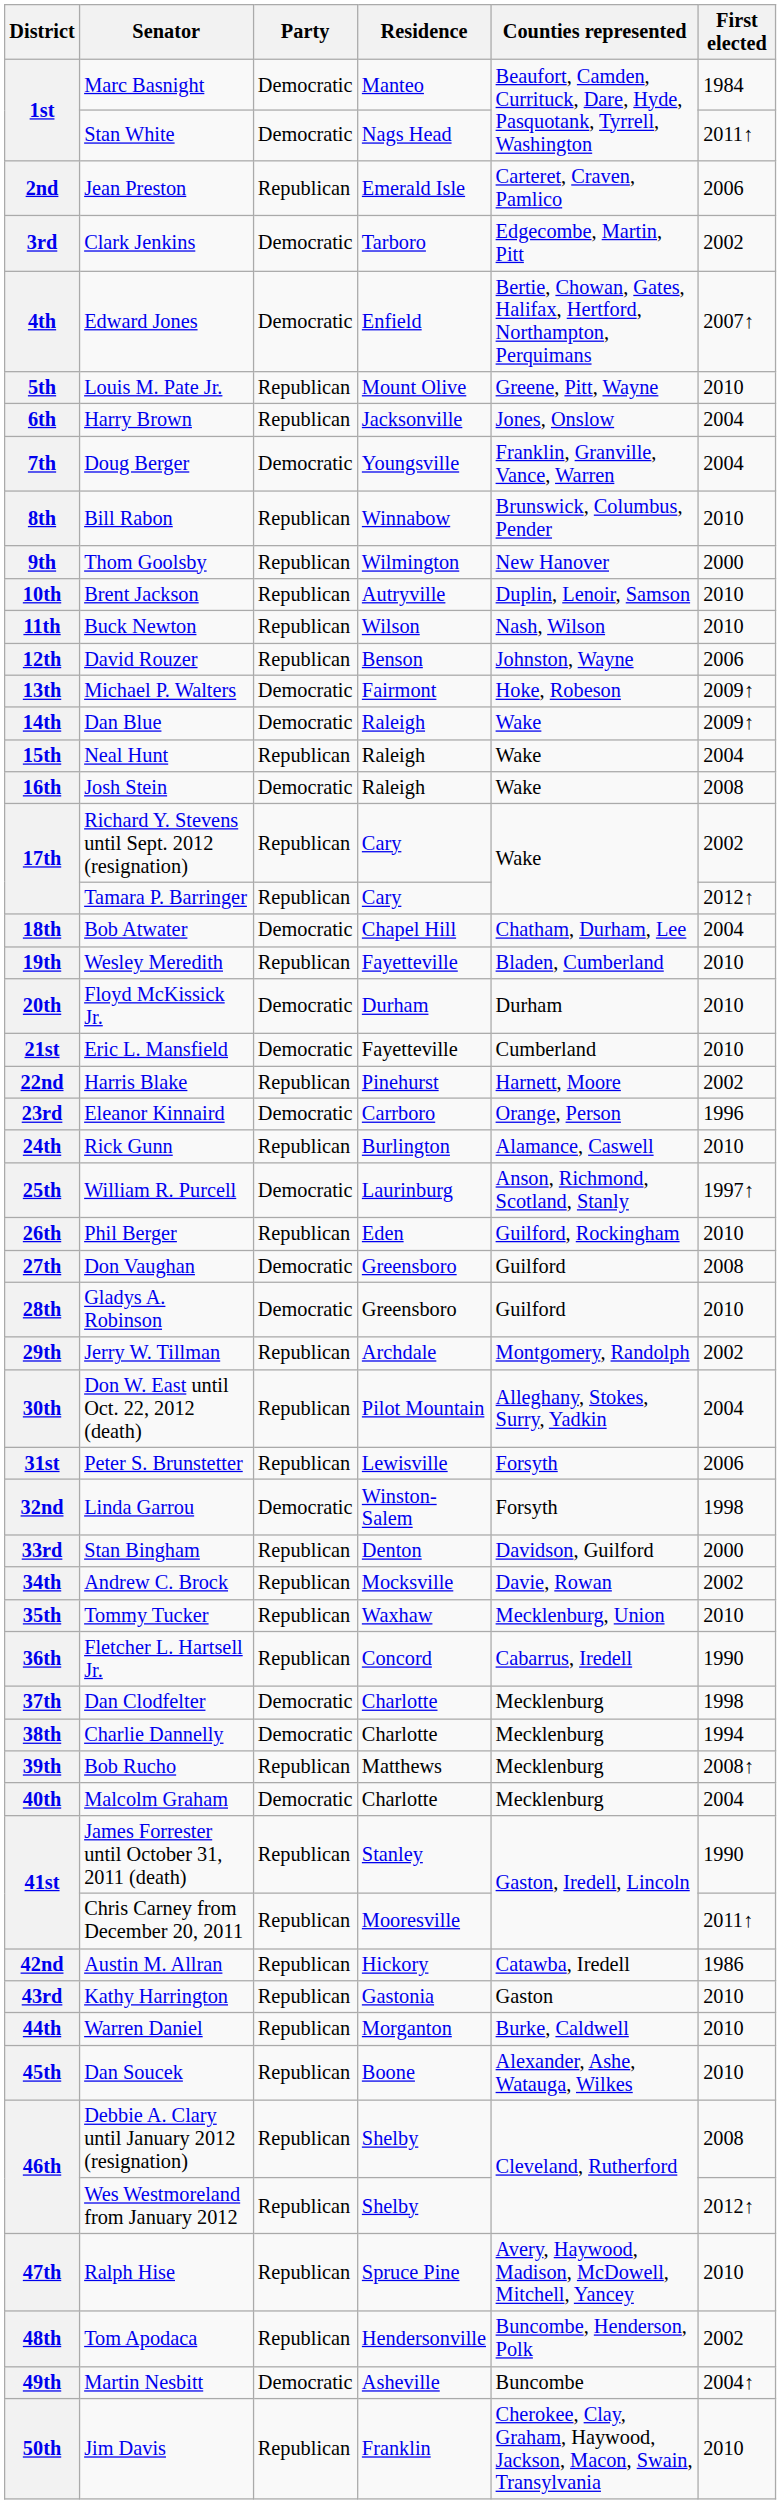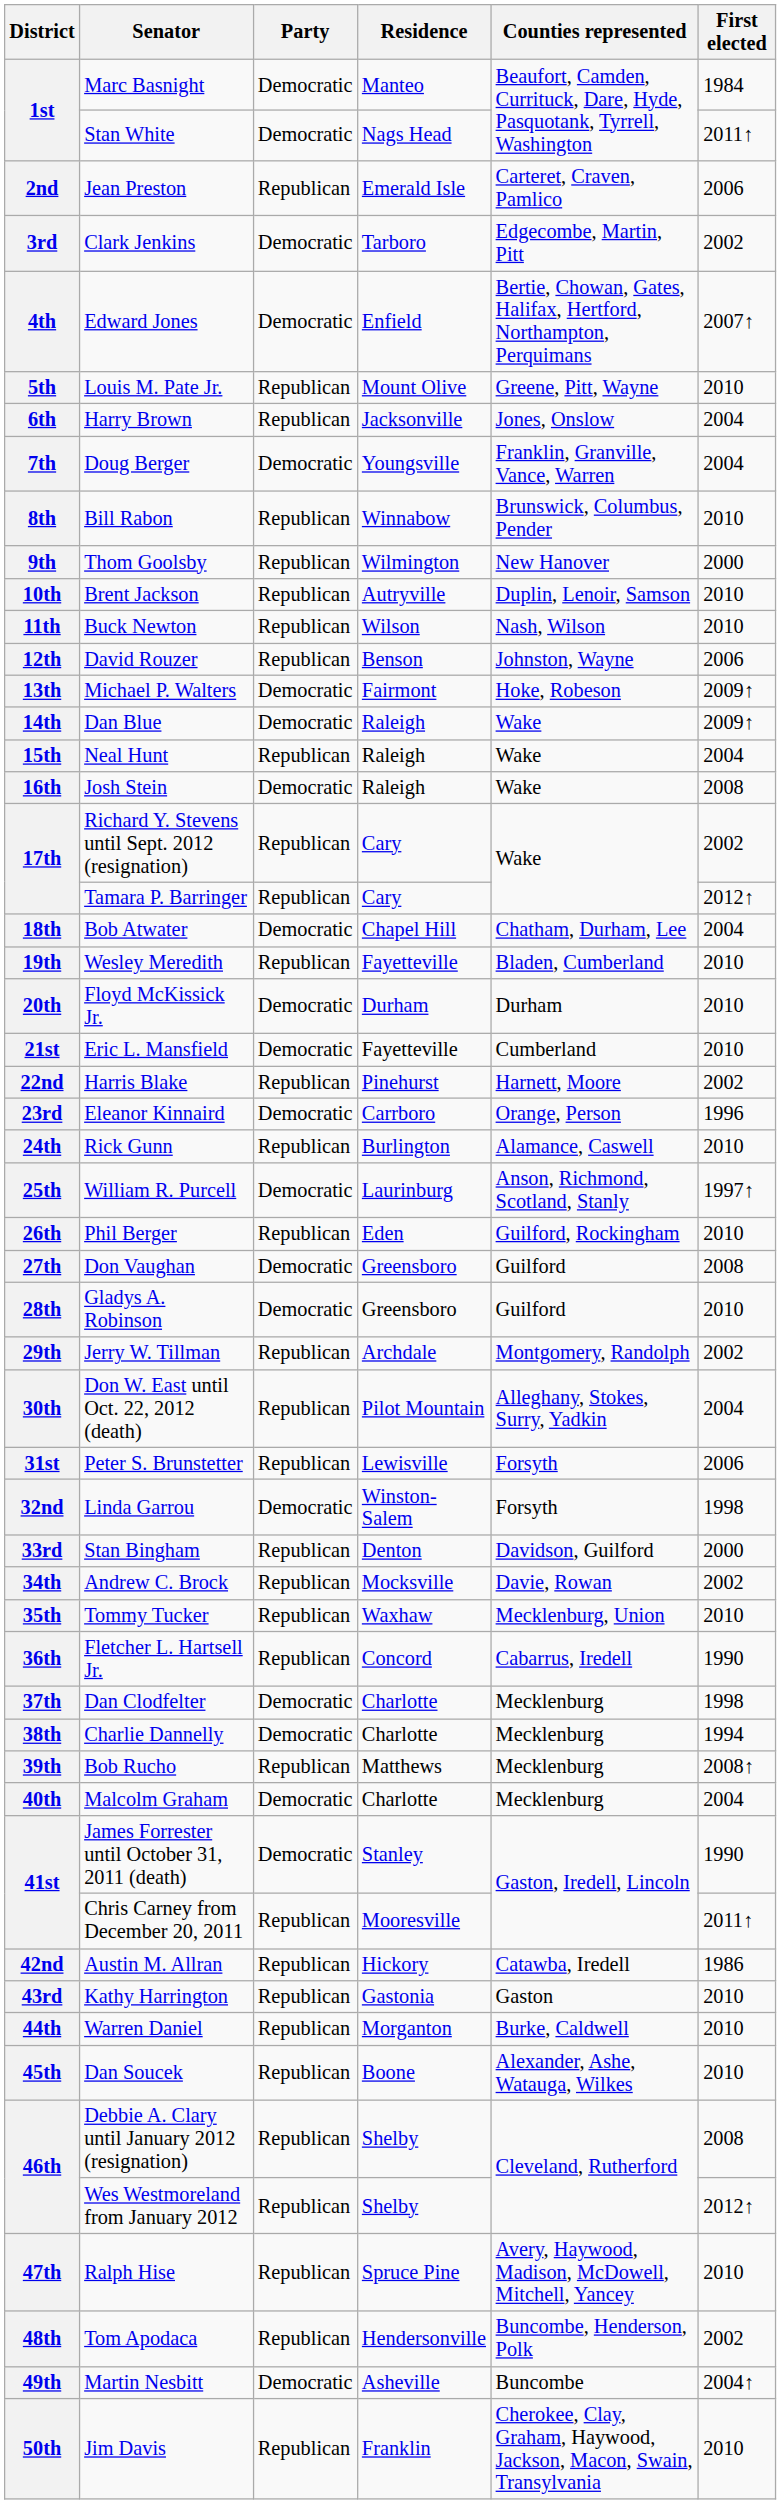 <table class="wikitable sortable">
 <tr>
 <th>District</th>
 <th>Senator</th>
 <th>Party</th>
 <th>Residence</th>
 <th>Counties represented</th>
 <th>First elected</th>
 </tr>
 <tr>
 <th rowspan=2><a href='#'>1st</a></th>
 <td data-sort-value="Basnight, Marc"><a href='#'>Marc Basnight</a></td>
 <td>Democratic</td>
 <td><a href='#'>Manteo</a></td>
 <td rowspan=2><a href='#'>Beaufort</a>, <a href='#'>Camden</a>, <a href='#'>Currituck</a>, <a href='#'>Dare</a>, <a href='#'>Hyde</a>, <a href='#'>Pasquotank</a>, <a href='#'>Tyrrell</a>, <a href='#'>Washington</a></td>
 <td>1984</td>
 </tr>
 <tr>
 <td data-sort-value="White, Stan"><a href='#'>Stan White</a></td>
 <td>Democratic</td>
 <td><a href='#'>Nags Head</a></td>
 <td>2011↑</td>
 </tr>
 <tr>
 <th><a href='#'>2nd</a></th>
 <td data-sort-value="Preston, Jean"><a href='#'>Jean Preston</a></td>
 <td>Republican</td>
 <td><a href='#'>Emerald Isle</a></td>
 <td><a href='#'>Carteret</a>, <a href='#'>Craven</a>, <a href='#'>Pamlico</a></td>
 <td>2006</td>
 </tr>
 <tr>
 <th><a href='#'>3rd</a></th>
 <td data-sort-value="Jenkins, Clark"><a href='#'>Clark Jenkins</a></td>
 <td>Democratic</td>
 <td><a href='#'>Tarboro</a></td>
 <td><a href='#'>Edgecombe</a>, <a href='#'>Martin</a>, <a href='#'>Pitt</a></td>
 <td>2002</td>
 </tr>
 <tr>
 <th><a href='#'>4th</a></th>
 <td data-sort-value="Jones, Ed"><a href='#'>Edward Jones</a></td>
 <td>Democratic</td>
 <td><a href='#'>Enfield</a></td>
 <td><a href='#'>Bertie</a>, <a href='#'>Chowan</a>, <a href='#'>Gates</a>, <a href='#'>Halifax</a>, <a href='#'>Hertford</a>, <a href='#'>Northampton</a>, <a href='#'>Perquimans</a></td>
 <td>2007↑</td>
 </tr>
 <tr>
 <th><a href='#'>5th</a></th>
 <td data-sort-value="Pate, louis"><a href='#'>Louis M. Pate Jr.</a></td>
 <td>Republican</td>
 <td><a href='#'>Mount Olive</a></td>
 <td><a href='#'>Greene</a>, <a href='#'>Pitt</a>, <a href='#'>Wayne</a></td>
 <td>2010</td>
 </tr>
 <tr>
 <th><a href='#'>6th</a></th>
 <td data-sort-value="Brown, Harry"><a href='#'>Harry Brown</a></td>
 <td>Republican</td>
 <td><a href='#'>Jacksonville</a></td>
 <td><a href='#'>Jones</a>, <a href='#'>Onslow</a></td>
 <td>2004</td>
 </tr>
 <tr>
 <th><a href='#'>7th</a></th>
 <td data-sort-value="Berger, Doug"><a href='#'>Doug Berger</a></td>
 <td>Democratic</td>
 <td><a href='#'>Youngsville</a></td>
 <td><a href='#'>Franklin</a>, <a href='#'>Granville</a>, <a href='#'>Vance</a>, <a href='#'>Warren</a></td>
 <td>2004</td>
 </tr>
 <tr>
 <th><a href='#'>8th</a></th>
 <td data-sort-value="Rabon, Bill"><a href='#'>Bill Rabon</a></td>
 <td>Republican</td>
 <td><a href='#'>Winnabow</a></td>
 <td><a href='#'>Brunswick</a>, <a href='#'>Columbus</a>, <a href='#'>Pender</a></td>
 <td>2010</td>
 </tr>
 <tr>
 <th><a href='#'>9th</a></th>
 <td data-sort-value="Goolsby, Thom"><a href='#'>Thom Goolsby</a></td>
 <td>Republican</td>
 <td><a href='#'>Wilmington</a></td>
 <td><a href='#'>New Hanover</a></td>
 <td>2000</td>
 </tr>
 <tr>
 <th><a href='#'>10th</a></th>
 <td data-sort-value="Jackson, Brent"><a href='#'>Brent Jackson</a></td>
 <td>Republican</td>
 <td><a href='#'>Autryville</a></td>
 <td><a href='#'>Duplin</a>, <a href='#'>Lenoir</a>, <a href='#'>Samson</a></td>
 <td>2010</td>
 </tr>
 <tr>
 <th><a href='#'>11th</a></th>
 <td data-sort-value="Newton, Buck"><a href='#'>Buck Newton</a></td>
 <td>Republican</td>
 <td><a href='#'>Wilson</a></td>
 <td><a href='#'>Nash</a>, <a href='#'>Wilson</a></td>
 <td>2010</td>
 </tr>
 <tr>
 <th><a href='#'>12th</a></th>
 <td data-sort-value="Rouzer, David"><a href='#'>David Rouzer</a></td>
 <td>Republican</td>
 <td><a href='#'>Benson</a></td>
 <td><a href='#'>Johnston</a>, <a href='#'>Wayne</a></td>
 <td>2006</td>
 </tr>
 <tr>
 <th><a href='#'>13th</a></th>
 <td data-sort-value="Walters, Michael P."><a href='#'>Michael P. Walters</a></td>
 <td>Democratic</td>
 <td><a href='#'>Fairmont</a></td>
 <td><a href='#'>Hoke</a>, <a href='#'>Robeson</a></td>
 <td>2009↑</td>
 </tr>
 <tr>
 <th><a href='#'>14th</a></th>
 <td data-sort-value="Blue, Dan"><a href='#'>Dan Blue</a></td>
 <td>Democratic</td>
 <td><a href='#'>Raleigh</a></td>
 <td><a href='#'>Wake</a></td>
 <td>2009↑</td>
 </tr>
 <tr>
 <th><a href='#'>15th</a></th>
 <td data-sort-value="Hunt, Neal"><a href='#'>Neal Hunt</a></td>
 <td>Republican</td>
 <td>Raleigh</td>
 <td>Wake</td>
 <td>2004</td>
 </tr>
 <tr>
 <th><a href='#'>16th</a></th>
 <td data-sort-value="Stein, Josh"><a href='#'>Josh Stein</a></td>
 <td>Democratic</td>
 <td>Raleigh</td>
 <td>Wake</td>
 <td>2008</td>
 </tr>
 <tr>
 <th rowspan=2><a href='#'>17th</a></th>
 <td data-sort-value="Stevens, Richard Y."><a href='#'>Richard Y. Stevens</a> until Sept. 2012 (resignation)</td>
 <td>Republican</td>
 <td><a href='#'>Cary</a></td>
 <td rowspan=2>Wake</td>
 <td>2002</td>
 </tr>
 <tr>
 <td data-sort-value="Barringer, Tamara"><a href='#'>Tamara P. Barringer</a></td>
 <td>Republican</td>
 <td><a href='#'>Cary</a></td>
 <td>2012↑</td>
 </tr>
 <tr>
 <th><a href='#'>18th</a></th>
 <td data-sort-value="Atwater, Bob"><a href='#'>Bob Atwater</a></td>
 <td>Democratic</td>
 <td><a href='#'>Chapel Hill</a></td>
 <td><a href='#'>Chatham</a>, <a href='#'>Durham</a>, <a href='#'>Lee</a></td>
 <td>2004</td>
 </tr>
 <tr>
 <th><a href='#'>19th</a></th>
 <td data-sort-value="Meredith, Wesley"><a href='#'>Wesley Meredith</a></td>
 <td>Republican</td>
 <td><a href='#'>Fayetteville</a></td>
 <td><a href='#'>Bladen</a>, <a href='#'>Cumberland</a></td>
 <td>2010</td>
 </tr>
 <tr>
 <th><a href='#'>20th</a></th>
 <td data-sort-value="McKissick, Floyd, Jr."><a href='#'>Floyd McKissick Jr.</a></td>
 <td>Democratic</td>
 <td><a href='#'>Durham</a></td>
 <td>Durham</td>
 <td>2010</td>
 </tr>
 <tr>
 <th><a href='#'>21st</a></th>
 <td data-sort-value="Mansfield, Eric L."><a href='#'>Eric L. Mansfield</a></td>
 <td>Democratic</td>
 <td>Fayetteville</td>
 <td>Cumberland</td>
 <td>2010</td>
 </tr>
 <tr>
 <th><a href='#'>22nd</a></th>
 <td data-sort-value="Blake, Harris"><a href='#'>Harris Blake</a></td>
 <td>Republican</td>
 <td><a href='#'>Pinehurst</a></td>
 <td><a href='#'>Harnett</a>, <a href='#'>Moore</a></td>
 <td>2002</td>
 </tr>
 <tr>
 <th><a href='#'>23rd</a></th>
 <td data-sort-value="Kinnaird, Eleanor"><a href='#'>Eleanor Kinnaird</a></td>
 <td>Democratic</td>
 <td><a href='#'>Carrboro</a></td>
 <td><a href='#'>Orange</a>, <a href='#'>Person</a></td>
 <td>1996</td>
 </tr>
 <tr>
 <th><a href='#'>24th</a></th>
 <td data-sort-value="Gunn, Rick"><a href='#'>Rick Gunn</a></td>
 <td>Republican</td>
 <td><a href='#'>Burlington</a></td>
 <td><a href='#'>Alamance</a>, <a href='#'>Caswell</a></td>
 <td>2010</td>
 </tr>
 <tr>
 <th><a href='#'>25th</a></th>
 <td data-sort-value="Purcell, William R."><a href='#'>William R. Purcell</a></td>
 <td>Democratic</td>
 <td><a href='#'>Laurinburg</a></td>
 <td><a href='#'>Anson</a>, <a href='#'>Richmond</a>, <a href='#'>Scotland</a>, <a href='#'>Stanly</a></td>
 <td>1997↑</td>
 </tr>
 <tr>
 <th><a href='#'>26th</a></th>
 <td data-sort-value="Berger, Phil"><a href='#'>Phil Berger</a></td>
 <td>Republican</td>
 <td><a href='#'>Eden</a></td>
 <td><a href='#'>Guilford</a>, <a href='#'>Rockingham</a></td>
 <td>2010</td>
 </tr>
 <tr>
 <th><a href='#'>27th</a></th>
 <td data-sort-value="Vaughan, Don"><a href='#'>Don Vaughan</a></td>
 <td>Democratic</td>
 <td><a href='#'>Greensboro</a></td>
 <td>Guilford</td>
 <td>2008</td>
 </tr>
 <tr>
 <th><a href='#'>28th</a></th>
 <td data-sort-value="Robinson, Gladys A."><a href='#'>Gladys A. Robinson</a></td>
 <td>Democratic</td>
 <td>Greensboro</td>
 <td>Guilford</td>
 <td>2010</td>
 </tr>
 <tr>
 <th><a href='#'>29th</a></th>
 <td data-sort-value="Tillman, Jerry W."><a href='#'>Jerry W. Tillman</a></td>
 <td>Republican</td>
 <td><a href='#'>Archdale</a></td>
 <td><a href='#'>Montgomery</a>, <a href='#'>Randolph</a></td>
 <td>2002</td>
 </tr>
 <tr>
 <th><a href='#'>30th</a></th>
 <td data-sort-value="East, Don"><a href='#'>Don W. East</a> until Oct. 22, 2012 (death)</td>
 <td>Republican</td>
 <td><a href='#'>Pilot Mountain</a></td>
 <td><a href='#'>Alleghany</a>, <a href='#'>Stokes</a>, <a href='#'>Surry</a>, <a href='#'>Yadkin</a></td>
 <td>2004</td>
 </tr>
 <tr>
 <th><a href='#'>31st</a></th>
 <td data-sort-value="Brunstetter, Pete"><a href='#'>Peter S. Brunstetter</a></td>
 <td>Republican</td>
 <td><a href='#'>Lewisville</a></td>
 <td><a href='#'>Forsyth</a></td>
 <td>2006</td>
 </tr>
 <tr>
 <th><a href='#'>32nd</a></th>
 <td data-sort-value="Garrou, Linda"><a href='#'>Linda Garrou</a></td>
 <td>Democratic</td>
 <td><a href='#'>Winston-Salem</a></td>
 <td>Forsyth</td>
 <td>1998</td>
 </tr>
 <tr>
 <th><a href='#'>33rd</a></th>
 <td data-sort-value="Bingham, Stan"><a href='#'>Stan Bingham</a></td>
 <td>Republican</td>
 <td><a href='#'>Denton</a></td>
 <td><a href='#'>Davidson</a>, Guilford</td>
 <td>2000</td>
 </tr>
 <tr>
 <th><a href='#'>34th</a></th>
 <td data-sort-value="Brock, Andrew"><a href='#'>Andrew C. Brock</a></td>
 <td>Republican</td>
 <td><a href='#'>Mocksville</a></td>
 <td><a href='#'>Davie</a>, <a href='#'>Rowan</a></td>
 <td>2002</td>
 </tr>
 <tr>
 <th><a href='#'>35th</a></th>
 <td data-sort-value="Tucker, Tommy"><a href='#'>Tommy Tucker</a></td>
 <td>Republican</td>
 <td><a href='#'>Waxhaw</a></td>
 <td><a href='#'>Mecklenburg</a>, <a href='#'>Union</a></td>
 <td>2010</td>
 </tr>
 <tr>
 <th><a href='#'>36th</a></th>
 <td data-sort-value="Hartsell, Fletcher L., Jr."><a href='#'>Fletcher L. Hartsell Jr.</a></td>
 <td>Republican</td>
 <td><a href='#'>Concord</a></td>
 <td><a href='#'>Cabarrus</a>, <a href='#'>Iredell</a></td>
 <td>1990</td>
 </tr>
 <tr>
 <th><a href='#'>37th</a></th>
 <td data-sort-value="Clodfelter, Dan"><a href='#'>Dan Clodfelter</a></td>
 <td>Democratic</td>
 <td><a href='#'>Charlotte</a></td>
 <td>Mecklenburg</td>
 <td>1998</td>
 </tr>
 <tr>
 <th><a href='#'>38th</a></th>
 <td data-sort-value="Dannelly, Charlie"><a href='#'>Charlie Dannelly</a></td>
 <td>Democratic</td>
 <td>Charlotte</td>
 <td>Mecklenburg</td>
 <td>1994</td>
 </tr>
 <tr>
 <th><a href='#'>39th</a></th>
 <td data-sort-value="Rucho, Bob"><a href='#'>Bob Rucho</a></td>
 <td>Republican</td>
 <td>Matthews</td>
 <td>Mecklenburg</td>
 <td>2008↑</td>
 </tr>
 <tr>
 <th><a href='#'>40th</a></th>
 <td data-sort-value="Graham, Malcolm"><a href='#'>Malcolm Graham</a></td>
 <td>Democratic</td>
 <td>Charlotte</td>
 <td>Mecklenburg</td>
 <td>2004</td>
 </tr>
 <tr>
 <th rowspan=2><a href='#'>41st</a></th>
 <td data-sort-value="Forrester, James"><a href='#'>James Forrester</a> until October 31, 2011 (death)</td>
-<td>Republican</td>
+<td>Democratic</td>
 <td><a href='#'>Stanley</a></td>
 <td rowspan=2><a href='#'>Gaston</a>, <a href='#'>Iredell</a>, <a href='#'>Lincoln</a></td>
 <td>1990</td>
 </tr>
 <tr>
 <td data-sort-value="Carney, Chris">Chris Carney from December 20, 2011</td>
 <td>Republican</td>
 <td><a href='#'>Mooresville</a></td>
 <td>2011↑</td>
 </tr>
 <tr>
 <th><a href='#'>42nd</a></th>
 <td data-sort-value="Allran, Austin"><a href='#'>Austin M. Allran</a></td>
 <td>Republican</td>
 <td><a href='#'>Hickory</a></td>
 <td><a href='#'>Catawba</a>, Iredell</td>
 <td>1986</td>
 </tr>
 <tr>
 <th><a href='#'>43rd</a></th>
 <td data-sort-value="Harrington, Kathy"><a href='#'>Kathy Harrington</a></td>
 <td>Republican</td>
 <td><a href='#'>Gastonia</a></td>
 <td>Gaston</td>
 <td>2010</td>
 </tr>
 <tr>
 <th><a href='#'>44th</a></th>
 <td data-sort-value="Daniel, Warren"><a href='#'>Warren Daniel</a></td>
 <td>Republican</td>
 <td><a href='#'>Morganton</a></td>
 <td><a href='#'>Burke</a>, <a href='#'>Caldwell</a></td>
 <td>2010</td>
 </tr>
 <tr>
 <th><a href='#'>45th</a></th>
 <td data-sort-value="Soucek, Dan"><a href='#'>Dan Soucek</a></td>
 <td>Republican</td>
 <td><a href='#'>Boone</a></td>
 <td><a href='#'>Alexander</a>, <a href='#'>Ashe</a>, <a href='#'>Watauga</a>, <a href='#'>Wilkes</a></td>
 <td>2010</td>
 </tr>
 <tr>
 <th rowspan=2><a href='#'>46th</a></th>
 <td data-sort-value="Clary, Debbie"><a href='#'>Debbie A. Clary</a> until January 2012 (resignation)</td>
 <td>Republican</td>
 <td><a href='#'>Shelby</a></td>
 <td rowspan=2><a href='#'>Cleveland</a>, <a href='#'>Rutherford</a></td>
 <td>2008</td>
 </tr>
 <tr>
 <td data-sort-value="Westmoreland, Wes"><a href='#'>Wes Westmoreland</a> from January 2012</td>
 <td>Republican</td>
 <td><a href='#'>Shelby</a></td>
 <td>2012↑</td>
 </tr>
 <tr>
 <th><a href='#'>47th</a></th>
 <td data-sort-value="Hise, Ralph"><a href='#'>Ralph Hise</a></td>
 <td>Republican</td>
 <td><a href='#'>Spruce Pine</a></td>
 <td><a href='#'>Avery</a>, <a href='#'>Haywood</a>, <a href='#'>Madison</a>, <a href='#'>McDowell</a>, <a href='#'>Mitchell</a>, <a href='#'>Yancey</a></td>
 <td>2010</td>
 </tr>
 <tr>
 <th><a href='#'>48th</a></th>
 <td data-sort-value="Apodaca, Tom"><a href='#'>Tom Apodaca</a></td>
 <td>Republican</td>
 <td><a href='#'>Hendersonville</a></td>
 <td><a href='#'>Buncombe</a>, <a href='#'>Henderson</a>, <a href='#'>Polk</a></td>
 <td>2002</td>
 </tr>
 <tr>
 <th><a href='#'>49th</a></th>
 <td data-sort-value="Nesbitt, Martin"><a href='#'>Martin Nesbitt</a></td>
 <td>Democratic</td>
 <td><a href='#'>Asheville</a></td>
 <td>Buncombe</td>
 <td>2004↑</td>
 </tr>
 <tr>
 <th><a href='#'>50th</a></th>
 <td data-sort-value="Davis, Jim"><a href='#'>Jim Davis</a></td>
 <td>Republican</td>
 <td><a href='#'>Franklin</a></td>
 <td><a href='#'>Cherokee</a>, <a href='#'>Clay</a>, <a href='#'>Graham</a>, Haywood, <a href='#'>Jackson</a>, <a href='#'>Macon</a>, <a href='#'>Swain</a>, <a href='#'>Transylvania</a></td>
 <td>2010</td>
 </tr>
 </table>
